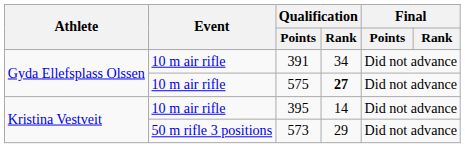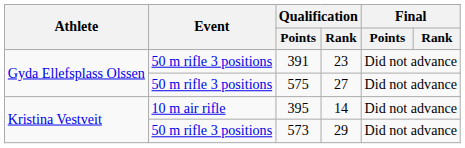 <table class="wikitable" style="font-size:90%">
 <tr>
 <th rowspan="2">Athlete</th>
 <th rowspan="2">Event</th>
 <th colspan=2>Qualification</th>
 <th colspan=2>Final</th>
 </tr>
 <tr style="font-size:95%">
 <th>Points</th>
 <th>Rank</th>
 <th>Points</th>
 <th>Rank</th>
 </tr>
 <tr align=center>
 <td align=left rowspan=2><a href='#'>Gyda Ellefsplass Olssen</a></td>
-<td align=left><a href='#'>10 m air rifle</a></td>
+<td align=left><a href='#'>50 m rifle 3 positions</a></td>
 <td>391</td>
-<td>34</td>
+<td>23</td>
 <td colspan=2>Did not advance</td>
 </tr>
 <tr align=center>
-<td align=left><a href='#'>10 m air rifle</a></td>
+<td align=left><a href='#'>50 m rifle 3 positions</a></td>
 <td>575</td>
-<td><strong>27</strong></td>
+<td>27</td>
 <td colspan=2>Did not advance</td>
 </tr>
 <tr align=center>
 <td align=left rowspan=2><a href='#'>Kristina Vestveit</a></td>
 <td align=left><a href='#'>10 m air rifle</a></td>
 <td>395</td>
 <td>14</td>
 <td colspan=2>Did not advance</td>
 </tr>
 <tr align=center>
 <td align=left><a href='#'>50 m rifle 3 positions</a></td>
 <td>573</td>
 <td>29</td>
 <td colspan=2>Did not advance</td>
 </tr>
 </table>
